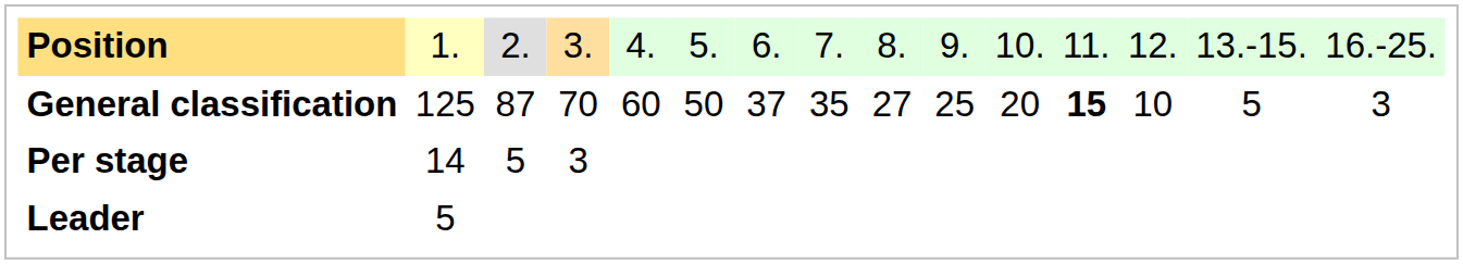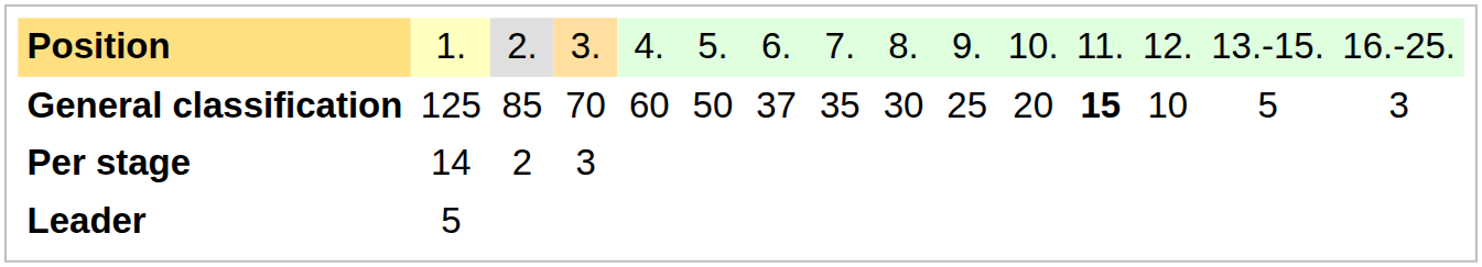 <table class="sortable" cellpadding="4" cellspacing="0" style="border: 1px solid silver; color: black; margin: 0 0 0.5em 0; background-color: white; padding: 5px; text-align: left; vertical-align: top; line-height: 1.1em;">
 <tr>
 <th scope=col; align="left" bgcolor="FFDF80">Position</th>
 <td width=20 bgcolor="#ffffbf" align="center">1.</td>
 <td width=20 bgcolor="#dfdfdf" align="center">2.</td>
 <td width=20 bgcolor="#ffdf9f" align="center">3.</td>
 <td width=20 bgcolor="#dfffdf" align="center">4.</td>
 <td width=20 bgcolor="#dfffdf" align="center">5.</td>
 <td width=20 bgcolor="#dfffdf" align="center">6.</td>
 <td width=20 bgcolor="#dfffdf" align="center">7.</td>
 <td width=20 bgcolor="#dfffdf" align="center">8.</td>
 <td width=20 bgcolor="#dfffdf" align="center">9.</td>
 <td width=20 bgcolor="#dfffdf" align="center">10.</td>
 <td width=20 bgcolor="#dfffdf" align="center">11.</td>
 <td width=20 bgcolor="#dfffdf" align="center">12.</td>
 <td width=20 bgcolor="#dfffdf" align="center">13.-15.</td>
 <td width=20 bgcolor="#dfffdf" align="center">16.-25.</td>
 </tr>
 <tr>
 <td><strong>General classification</strong></td>
 <td align="center">125</td>
-<td align="center">87</td>
+<td align="center">85</td>
 <td align="center">70</td>
 <td align="center">60</td>
 <td align="center">50</td>
 <td align="center">37</td>
 <td align="center">35</td>
-<td align="center">27</td>
+<td align="center">30</td>
 <td align="center">25</td>
 <td align="center">20</td>
 <td align="center"><strong>15</strong></td>
 <td align="center">10</td>
 <td align="center">5</td>
 <td align="center">3</td>
 </tr>
 <tr>
 <td><strong>Per stage</strong></td>
 <td align="center">14</td>
-<td align="center">5</td>
+<td align="center">2</td>
 <td align="center">3</td>
 <td align="center" colspan="10"></td>
 </tr>
 <tr>
 <td><strong>Leader</strong></td>
 <td align="center">5</td>
 <td align="center" colspan="16"></td>
 </tr>
 </table>
